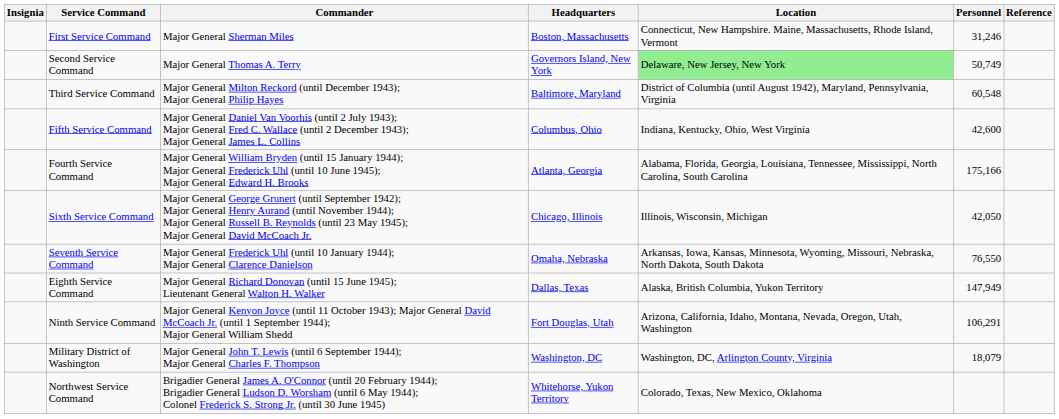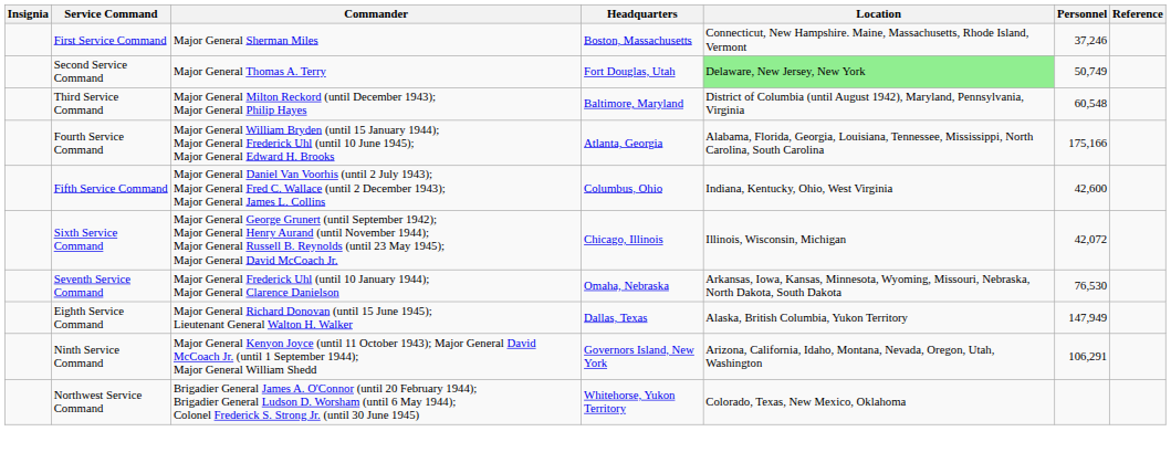 <table class="wikitable">
 <tr>
 <th>Insignia</th>
 <th>Service Command</th>
 <th>Commander</th>
 <th>Headquarters</th>
 <th>Location</th>
 <th>Personnel</th>
 <th>Reference</th>
 </tr>
 <tr>
 <td></td>
 <td><a href='#'>First Service Command</a></td>
 <td>Major General <a href='#'>Sherman Miles</a></td>
 <td><a href='#'>Boston, Massachusetts</a></td>
 <td>Connecticut, New Hampshire. Maine, Massachusetts, Rhode Island, Vermont</td>
-<td align=right>31,246</td>
+<td align=right>37,246</td>
 <td></td>
 </tr>
 <tr>
 <td></td>
 <td>Second Service Command</td>
 <td>Major General <a href='#'>Thomas A. Terry</a></td>
-<td><a href='#'>Governors Island, New York</a></td>
+<td><a href='#'>Fort Douglas, Utah</a></td>
 <td style="background: lightgreen;">Delaware, New Jersey, New York</td>
 <td align=right>50,749</td>
 <td></td>
 </tr>
 <tr>
 <td></td>
 <td>Third Service Command</td>
 <td>Major General <a href='#'>Milton Reckord</a> (until December 1943);<br> Major General <a href='#'>Philip Hayes</a></td>
 <td><a href='#'>Baltimore, Maryland</a></td>
 <td>District of Columbia (until August 1942), Maryland, Pennsylvania, Virginia</td>
 <td align=right>60,548</td>
 <td></td>
 </tr>
 <tr>
 <td></td>
+<td>Fourth Service Command</td>
+<td>Major General <a href='#'>William Bryden</a> (until 15 January 1944);<br> Major General <a href='#'>Frederick Uhl</a> (until 10 June 1945);<br> Major General <a href='#'>Edward H. Brooks</a></td>
+<td><a href='#'>Atlanta, Georgia</a></td>
+<td>Alabama, Florida, Georgia, Louisiana, Tennessee, Mississippi, North Carolina, South Carolina</td>
+<td align=right>175,166</td>
+<td></td>
+</tr>
+<tr>
+<td></td>
 <td><a href='#'>Fifth Service Command</a></td>
 <td>Major General <a href='#'>Daniel Van Voorhis</a> (until 2 July 1943);<br> Major General <a href='#'>Fred C. Wallace</a>  (until 2 December 1943);<br> Major General <a href='#'>James L. Collins</a></td>
 <td><a href='#'>Columbus, Ohio</a></td>
 <td>Indiana, Kentucky, Ohio, West Virginia</td>
 <td align=right>42,600</td>
 <td></td>
 </tr>
 <tr>
 <td></td>
-<td>Fourth Service Command</td>
-<td>Major General <a href='#'>William Bryden</a> (until 15 January 1944);<br> Major General <a href='#'>Frederick Uhl</a> (until 10 June 1945);<br> Major General <a href='#'>Edward H. Brooks</a></td>
-<td><a href='#'>Atlanta, Georgia</a></td>
-<td>Alabama, Florida, Georgia, Louisiana, Tennessee, Mississippi, North Carolina, South Carolina</td>
-<td align=right>175,166</td>
-<td></td>
-</tr>
-<tr>
-<td></td>
 <td><a href='#'>Sixth Service Command</a></td>
 <td>Major General <a href='#'>George Grunert</a> (until September 1942);<br> Major General <a href='#'>Henry Aurand</a> (until November 1944);<br> Major General <a href='#'>Russell B. Reynolds</a> (until 23 May 1945);<br> Major General <a href='#'>David McCoach Jr.</a></td>
 <td><a href='#'>Chicago, Illinois</a></td>
 <td>Illinois, Wisconsin, Michigan</td>
-<td align=right>42,050</td>
+<td align=right>42,072</td>
 <td></td>
 </tr>
 <tr>
 <td></td>
 <td><a href='#'>Seventh Service Command</a></td>
 <td>Major General <a href='#'>Frederick Uhl</a> (until 10 January 1944);<br> Major General <a href='#'>Clarence Danielson</a></td>
 <td><a href='#'>Omaha, Nebraska</a></td>
 <td>Arkansas, Iowa, Kansas, Minnesota, Wyoming, Missouri, Nebraska, North Dakota, South Dakota</td>
-<td align=right>76,550</td>
+<td align=right>76,530</td>
 <td></td>
 </tr>
 <tr>
 <td></td>
 <td>Eighth Service Command</td>
 <td>Major General <a href='#'>Richard Donovan</a> (until 15 June 1945);<br> Lieutenant General <a href='#'>Walton H. Walker</a></td>
 <td><a href='#'>Dallas, Texas</a></td>
 <td>Alaska, British Columbia, Yukon Territory</td>
 <td align=right>147,949</td>
 <td></td>
 </tr>
 <tr>
 <td></td>
 <td>Ninth Service Command</td>
 <td>Major General <a href='#'>Kenyon Joyce</a> (until 11 October 1943); Major General <a href='#'>David McCoach Jr.</a> (until 1 September 1944);<br> Major General William Shedd</td>
-<td><a href='#'>Fort Douglas, Utah</a></td>
+<td><a href='#'>Governors Island, New York</a></td>
 <td>Arizona, California, Idaho, Montana, Nevada, Oregon, Utah, Washington</td>
 <td align=right>106,291</td>
-<td></td>
-</tr>
-<tr>
-<td></td>
-<td>Military District of Washington</td>
-<td>Major General <a href='#'>John T. Lewis</a> (until 6 September 1944);<br> Major General <a href='#'>Charles F. Thompson</a></td>
-<td><a href='#'>Washington, DC</a></td>
-<td>Washington, DC, <a href='#'>Arlington County, Virginia</a></td>
-<td align=right>18,079</td>
 <td></td>
 </tr>
 <tr>
 <td></td>
 <td>Northwest Service Command</td>
 <td>Brigadier General <a href='#'>James A. O'Connor</a> (until 20 February 1944);<br> Brigadier General <a href='#'>Ludson D. Worsham</a> (until 6 May 1944);<br> Colonel <a href='#'>Frederick S. Strong Jr.</a> (until 30 June 1945)</td>
 <td><a href='#'>Whitehorse, Yukon Territory</a></td>
 <td>Colorado, Texas, New Mexico, Oklahoma</td>
 <td></td>
 <td></td>
 </tr>
 </table>
